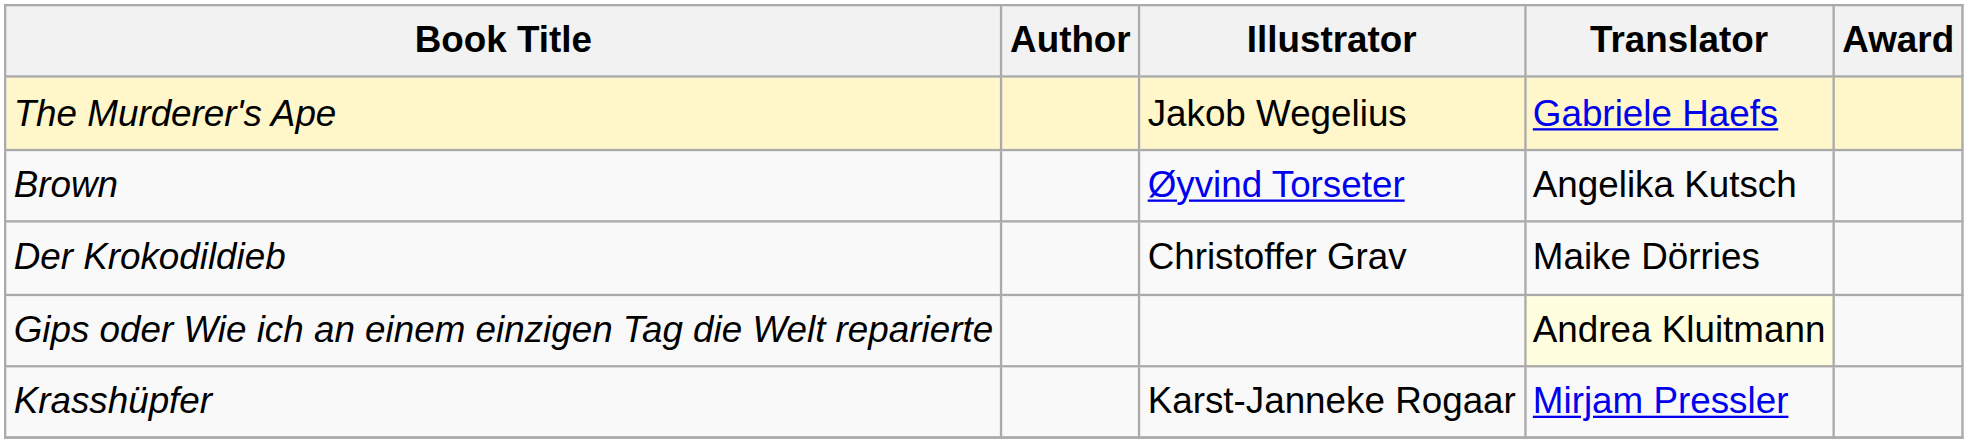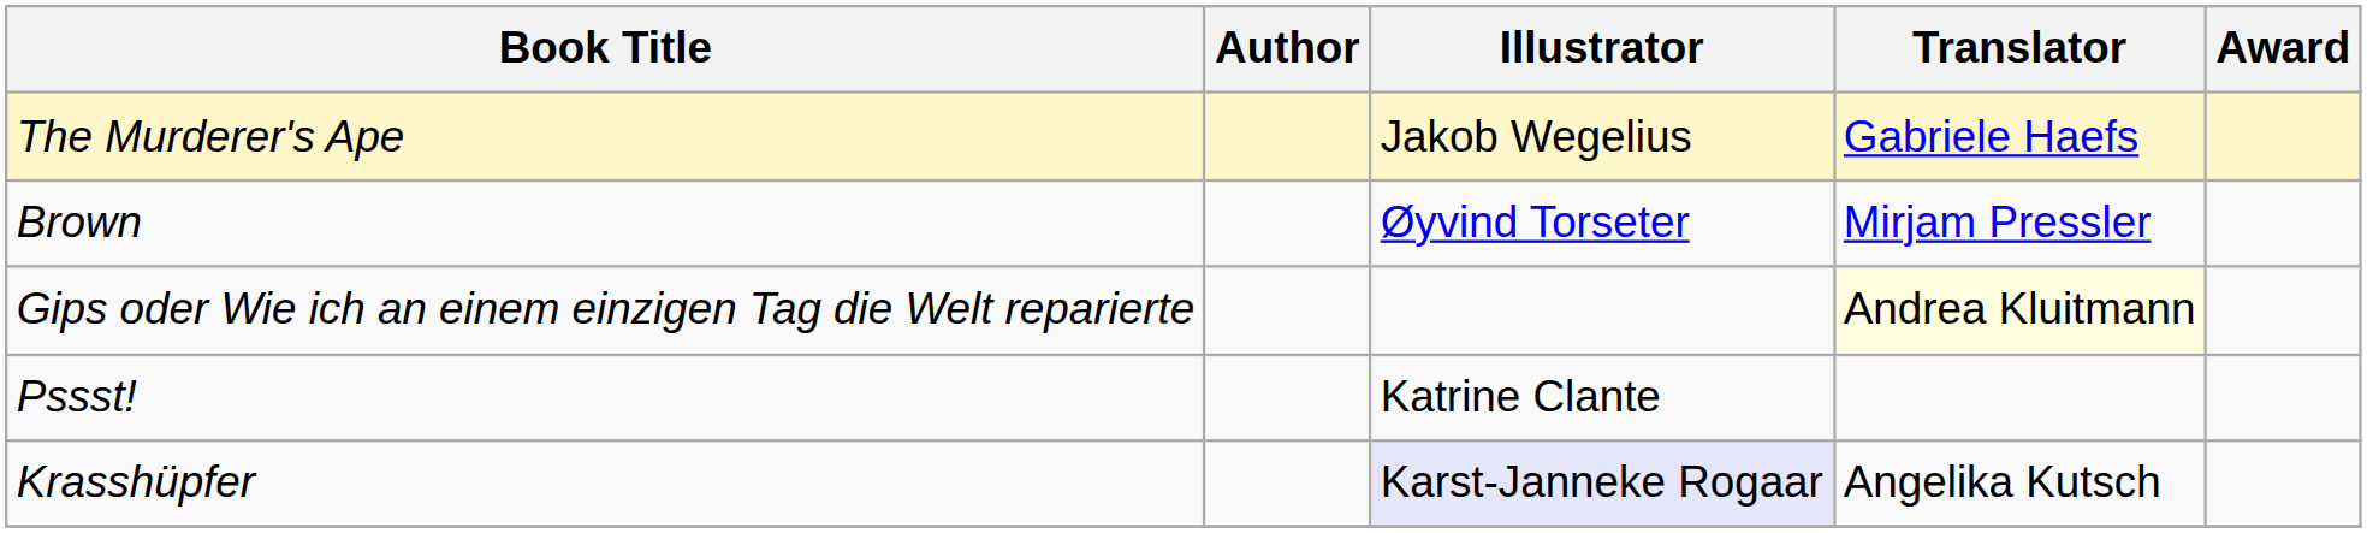 <table class="wikitable sortable mw-collapsible" style="font-size:1.00em; line-height:1.5em;">
 <tr>
 <th scope="col">Book Title</th>
 <th scope="col">Author</th>
 <th scope="col">Illustrator</th>
 <th scope="col">Translator</th>
 <th scope="col">Award</th>
 </tr>
 <tr style="background:#fff7c9">
 <td><em>The Murderer's Ape</em></td>
 <td></td>
 <td>Jakob Wegelius</td>
 <td><a href='#'>Gabriele Haefs</a></td>
 <td> </td>
 </tr>
 <tr>
 <td><em>Brown</em></td>
 <td></td>
 <td><a href='#'>Øyvind Torseter</a></td>
-<td>Angelika Kutsch</td>
-<td> </td>
-</tr>
-<tr>
-<td><em>Der Krokodildieb</em></td>
-<td></td>
-<td>Christoffer Grav</td>
-<td>Maike Dörries</td>
+<td><a href='#'>Mirjam Pressler</a></td>
 <td> </td>
 </tr>
 <tr>
 <td><em>Gips oder Wie ich an einem einzigen Tag die Welt reparierte</em></td>
 <td></td>
 <td></td>
 <td style="background: lightyellow;">Andrea Kluitmann</td>
 <td> </td>
 </tr>
 <tr>
+<td><em>Pssst!</em></td>
+<td></td>
+<td>Katrine Clante</td>
+<td></td>
+<td> </td>
+</tr>
+<tr>
 <td><em>Krasshüpfer</em></td>
 <td></td>
-<td>Karst-Janneke Rogaar</td>
-<td><a href='#'>Mirjam Pressler</a></td>
+<td style="background: lavender;">Karst-Janneke Rogaar</td>
+<td>Angelika Kutsch</td>
 <td> </td>
 </tr>
 <tr style="background:#fff7c9">
 </tr>
 </table>
